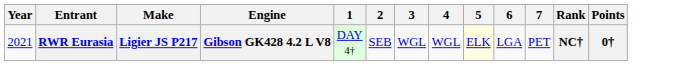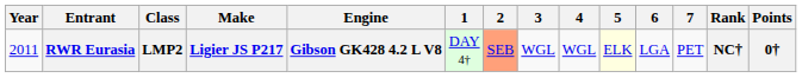 <table class="wikitable" style="text-align:center; font-size:85%">
 <tr>
 <th>Year</th>
 <th>Entrant</th>
+<th>Class</th>
 <th>Make</th>
 <th>Engine</th>
 <th>1</th>
 <th>2</th>
 <th>3</th>
 <th>4</th>
 <th>5</th>
 <th>6</th>
 <th>7</th>
 <th>Rank</th>
 <th>Points</th>
 </tr>
 <tr>
-<td><a href='#'>2021</a></td>
+<td><a href='#'>2011</a></td>
 <th><a href='#'>RWR Eurasia</a></th>
+<th>LMP2</th>
 <th><a href='#'>Ligier JS P217</a></th>
 <th><a href='#'>Gibson</a> GK428 4.2 L V8</th>
 <td style="background:#DFFFDF;"><a href='#'>DAY</a><br><small>4†</small></td>
-<td><a href='#'>SEB</a></td>
+<td style="background: lightsalmon;"><a href='#'>SEB</a></td>
 <td><a href='#'>WGL</a></td>
 <td><a href='#'>WGL</a></td>
 <td style="background: lightyellow;"><a href='#'>ELK</a></td>
 <td><a href='#'>LGA</a></td>
 <td><a href='#'>PET</a></td>
 <th>NC†</th>
 <th>0†</th>
 </tr>
 </table>
